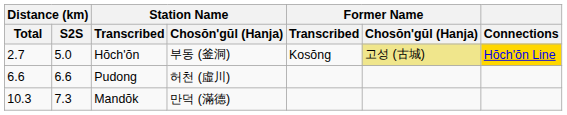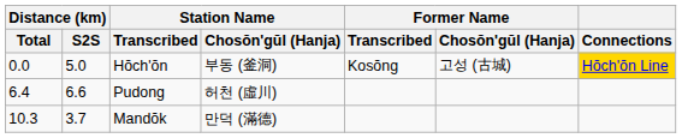 <table class="wikitable" style="font-size:90%;">
 <tr>
 <th colspan="2">Distance (km)</th>
 <th colspan="2">Station Name</th>
 <th colspan="2">Former Name</th>
 <th></th>
 </tr>
 <tr>
 <th>Total</th>
 <th>S2S</th>
 <th>Transcribed</th>
 <th>Chosŏn'gŭl (Hanja)</th>
 <th>Transcribed</th>
 <th>Chosŏn'gŭl (Hanja)</th>
 <th>Connections</th>
 </tr>
 <tr>
-<td>2.7</td>
+<td>0.0</td>
 <td>5.0</td>
 <td>Hŏch'ŏn</td>
 <td>부동 (釜洞)</td>
 <td>Kosŏng</td>
-<td style="background: khaki;">고성 (古城)</td>
+<td>고성 (古城)</td>
 <td style="background: gold;"><a href='#'>Hŏch'ŏn Line</a></td>
 </tr>
 <tr>
-<td>6.6</td>
+<td>6.4</td>
 <td>6.6</td>
 <td>Pudong</td>
 <td>허천 (虛川)</td>
 <td></td>
 <td></td>
 <td></td>
 </tr>
 <tr>
 <td>10.3</td>
-<td>7.3</td>
+<td>3.7</td>
 <td>Mandŏk</td>
 <td>만덕 (滿德)</td>
 <td></td>
 <td></td>
 <td></td>
 </tr>
 </table>
